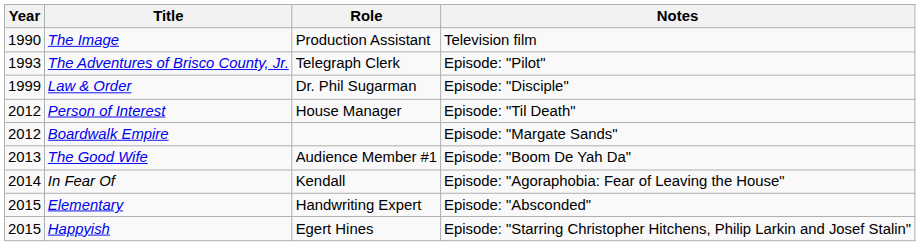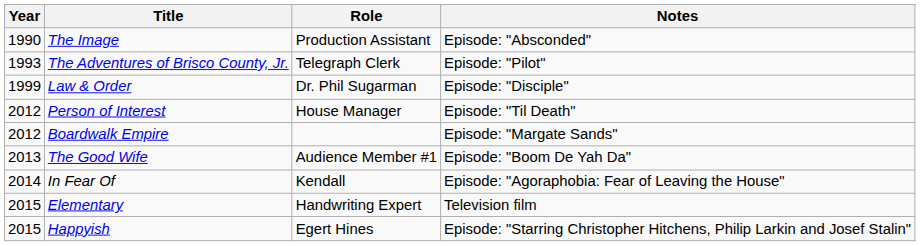 <table class="wikitable sortable">
 <tr>
 <th>Year</th>
 <th>Title</th>
 <th>Role</th>
 <th>Notes</th>
 </tr>
 <tr>
 <td>1990</td>
 <td><a href='#'><em>The Image</em></a></td>
 <td>Production Assistant</td>
-<td>Television film</td>
+<td>Episode: "Absconded"</td>
 </tr>
 <tr>
 <td>1993</td>
 <td><em><a href='#'>The Adventures of Brisco County, Jr.</a></em></td>
 <td>Telegraph Clerk</td>
 <td>Episode: "Pilot"</td>
 </tr>
 <tr>
 <td>1999</td>
 <td><em><a href='#'>Law & Order</a></em></td>
 <td>Dr. Phil Sugarman</td>
 <td>Episode: "Disciple"</td>
 </tr>
 <tr>
 <td>2012</td>
 <td><a href='#'><em>Person of Interest</em></a></td>
 <td>House Manager</td>
 <td>Episode: "Til Death"</td>
 </tr>
 <tr>
 <td>2012</td>
 <td><em><a href='#'>Boardwalk Empire</a></em></td>
 <td></td>
 <td>Episode: "Margate Sands"</td>
 </tr>
 <tr>
 <td>2013</td>
 <td><em><a href='#'>The Good Wife</a></em></td>
 <td>Audience Member #1</td>
 <td>Episode: "Boom De Yah Da"</td>
 </tr>
 <tr>
 <td>2014</td>
 <td><em>In Fear Of</em></td>
 <td>Kendall</td>
 <td>Episode: "Agoraphobia: Fear of Leaving the House"</td>
 </tr>
 <tr>
 <td>2015</td>
 <td><a href='#'><em>Elementary</em></a></td>
 <td>Handwriting Expert</td>
-<td>Episode: "Absconded"</td>
+<td>Television film</td>
 </tr>
 <tr>
 <td>2015</td>
 <td><em><a href='#'>Happyish</a></em></td>
 <td>Egert Hines</td>
 <td>Episode: "Starring Christopher Hitchens, Philip Larkin and Josef Stalin"</td>
 </tr>
 </table>
